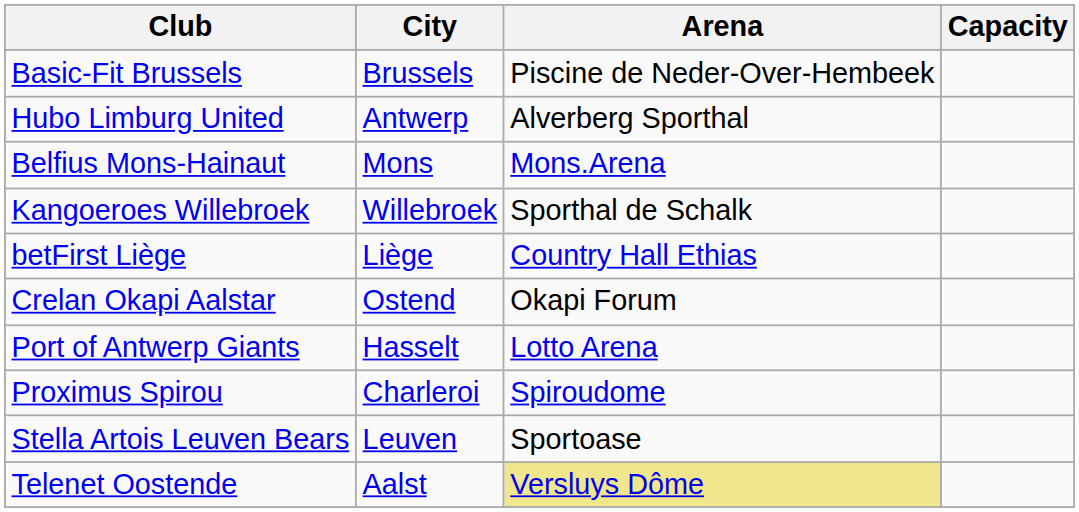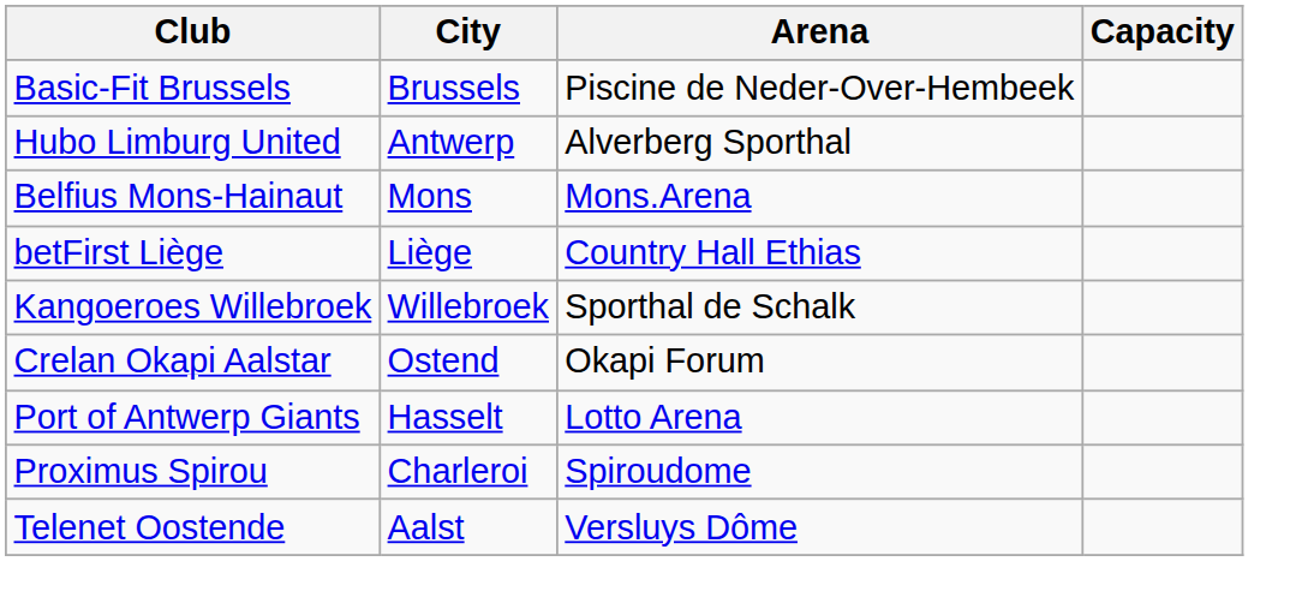 <table class="wikitable sortable">
 <tr>
 <th>Club</th>
 <th>City</th>
 <th>Arena</th>
 <th>Capacity</th>
 </tr>
 <tr>
 <td><a href='#'>Basic-Fit Brussels</a></td>
 <td><a href='#'>Brussels</a></td>
 <td>Piscine de Neder-Over-Hembeek</td>
 <td align=center></td>
 </tr>
 <tr>
 <td><a href='#'>Hubo Limburg United</a></td>
 <td><a href='#'>Antwerp</a></td>
 <td>Alverberg Sporthal</td>
 <td></td>
 </tr>
 <tr>
 <td><a href='#'>Belfius Mons-Hainaut</a></td>
 <td><a href='#'>Mons</a></td>
 <td><a href='#'>Mons.Arena</a></td>
 <td align=center></td>
 </tr>
 <tr>
+<td><a href='#'>betFirst Liège</a></td>
+<td><a href='#'>Liège</a></td>
+<td><a href='#'>Country Hall Ethias</a></td>
+<td align=center></td>
+</tr>
+<tr>
 <td><a href='#'>Kangoeroes Willebroek</a></td>
 <td><a href='#'>Willebroek</a></td>
 <td>Sporthal de Schalk</td>
-<td align=center></td>
-</tr>
-<tr>
-<td><a href='#'>betFirst Liège</a></td>
-<td><a href='#'>Liège</a></td>
-<td><a href='#'>Country Hall Ethias</a></td>
 <td align=center></td>
 </tr>
 <tr>
 <td><a href='#'>Crelan Okapi Aalstar</a></td>
 <td><a href='#'>Ostend</a></td>
 <td>Okapi Forum</td>
 <td align=center></td>
 </tr>
 <tr>
 <td><a href='#'>Port of Antwerp Giants</a></td>
 <td><a href='#'>Hasselt</a></td>
 <td><a href='#'>Lotto Arena</a></td>
 <td align=center></td>
 </tr>
 <tr>
 <td><a href='#'>Proximus Spirou</a></td>
 <td><a href='#'>Charleroi</a></td>
 <td><a href='#'>Spiroudome</a></td>
 <td align=center></td>
 </tr>
 <tr>
-<td><a href='#'>Stella Artois Leuven Bears</a></td>
-<td><a href='#'>Leuven</a></td>
-<td>Sportoase</td>
-<td align=center></td>
-</tr>
-<tr>
 <td><a href='#'>Telenet Oostende</a></td>
 <td><a href='#'>Aalst</a></td>
-<td style="background: khaki;"><a href='#'>Versluys Dôme</a></td>
+<td><a href='#'>Versluys Dôme</a></td>
 <td align=center></td>
 </tr>
 </table>
